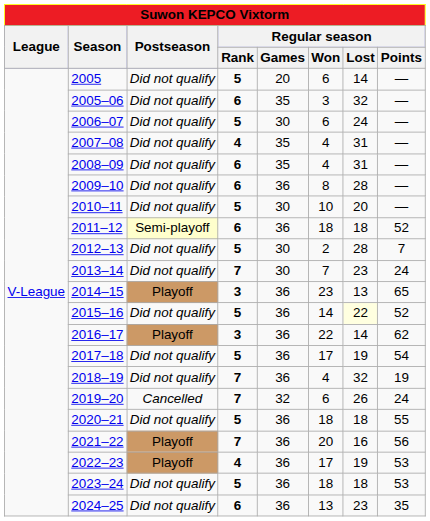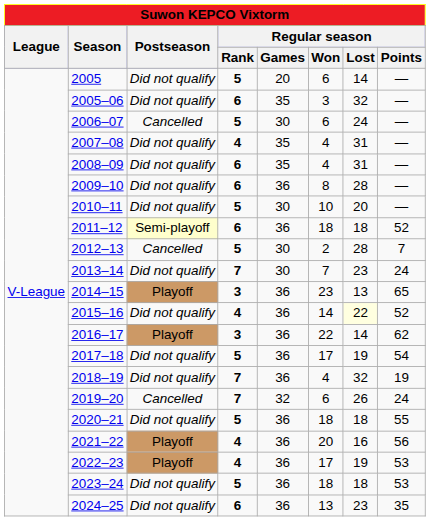 <table class="wikitable">
 <tr>
 <th colspan="8" style="background:#ED1C24; border:1px solid yellow"><span>Suwon KEPCO Vixtorm</span></th>
 </tr>
 <tr>
 </tr>
 <tr bgcolor=#7070ff>
 <th rowspan="2">League</th>
 <th rowspan="2">Season</th>
 <th rowspan="2">Postseason</th>
 <th colspan="5">Regular season</th>
 </tr>
 <tr>
 <th>Rank</th>
 <th>Games</th>
 <th>Won</th>
 <th>Lost</th>
 <th>Points</th>
 </tr>
 <tr>
 <td rowspan=21><a href='#'>V-League</a></td>
 <td><a href='#'>2005</a></td>
 <td align=center><em>Did not qualify</em></td>
 <td align=center><strong>5</strong></td>
 <td align=center>20</td>
 <td align=center>6</td>
 <td align=center>14</td>
 <td align=center>—</td>
 </tr>
 <tr>
 <td><a href='#'>2005–06</a></td>
 <td align=center><em>Did not qualify</em></td>
 <td align=center><strong>6</strong></td>
 <td align=center>35</td>
 <td align=center>3</td>
 <td align=center>32</td>
 <td align=center>—</td>
 </tr>
 <tr>
 <td><a href='#'>2006–07</a></td>
-<td align=center><em>Did not qualify</em></td>
+<td align=center><em>Cancelled</em></td>
 <td align=center><strong>5</strong></td>
 <td align=center>30</td>
 <td align=center>6</td>
 <td align=center>24</td>
 <td align=center>—</td>
 </tr>
 <tr>
 <td><a href='#'>2007–08</a></td>
 <td align=center><em>Did not qualify</em></td>
 <td align=center><strong>4</strong></td>
 <td align=center>35</td>
 <td align=center>4</td>
 <td align=center>31</td>
 <td align=center>—</td>
 </tr>
 <tr>
 <td><a href='#'>2008–09</a></td>
 <td align=center><em>Did not qualify</em></td>
 <td align=center><strong>6</strong></td>
 <td align=center>35</td>
 <td align=center>4</td>
 <td align=center>31</td>
 <td align=center>—</td>
 </tr>
 <tr>
 <td><a href='#'>2009–10</a></td>
 <td align=center><em>Did not qualify</em></td>
 <td align=center><strong>6</strong></td>
 <td align=center>36</td>
 <td align=center>8</td>
 <td align=center>28</td>
 <td align=center>—</td>
 </tr>
 <tr>
 <td><a href='#'>2010–11</a></td>
 <td align=center><em>Did not qualify</em></td>
 <td align=center><strong>5</strong></td>
 <td align=center>30</td>
 <td align=center>10</td>
 <td align=center>20</td>
 <td align=center>—</td>
 </tr>
 <tr>
 <td><a href='#'>2011–12</a></td>
 <td align=center bgcolor="#ffffcc">Semi-playoff</td>
 <td align=center><strong>6</strong></td>
 <td align=center>36</td>
 <td align=center>18</td>
 <td align=center>18</td>
 <td align=center>52</td>
 </tr>
 <tr>
 <td><a href='#'>2012–13</a></td>
-<td align=center><em>Did not qualify</em></td>
+<td align=center><em>Cancelled</em></td>
 <td align=center><strong>5</strong></td>
 <td align=center>30</td>
 <td align=center>2</td>
 <td align=center>28</td>
 <td align=center>7</td>
 </tr>
 <tr>
 <td><a href='#'>2013–14</a></td>
 <td align=center><em>Did not qualify</em></td>
 <td align=center><strong>7</strong></td>
 <td align=center>30</td>
 <td align=center>7</td>
 <td align=center>23</td>
 <td align=center>24</td>
 </tr>
 <tr>
 <td><a href='#'>2014–15</a></td>
 <td align=center bgcolor="#cc9966">Playoff</td>
 <td align=center><strong>3</strong></td>
 <td align=center>36</td>
 <td align=center>23</td>
 <td align=center>13</td>
 <td align=center>65</td>
 </tr>
 <tr>
 <td><a href='#'>2015–16</a></td>
 <td align=center><em>Did not qualify</em></td>
-<td align=center><strong>5</strong></td>
+<td align=center><strong>4</strong></td>
 <td align=center>36</td>
 <td align=center>14</td>
 <td align=center style="background: lightyellow;">22</td>
 <td align=center>52</td>
 </tr>
 <tr>
 <td><a href='#'>2016–17</a></td>
 <td align=center bgcolor="#cc9966">Playoff</td>
 <td align=center><strong>3</strong></td>
 <td align=center>36</td>
 <td align=center>22</td>
 <td align=center>14</td>
 <td align=center>62</td>
 </tr>
 <tr>
 <td><a href='#'>2017–18</a></td>
 <td align=center><em>Did not qualify</em></td>
 <td align=center><strong>5</strong></td>
 <td align=center>36</td>
 <td align=center>17</td>
 <td align=center>19</td>
 <td align=center>54</td>
 </tr>
 <tr>
 <td><a href='#'>2018–19</a></td>
 <td align=center><em>Did not qualify</em></td>
 <td align=center><strong>7</strong></td>
 <td align=center>36</td>
 <td align=center>4</td>
 <td align=center>32</td>
 <td align=center>19</td>
 </tr>
 <tr>
 <td><a href='#'>2019–20</a></td>
 <td align=center><em>Cancelled</em></td>
 <td align=center><strong>7</strong></td>
 <td align=center>32</td>
 <td align=center>6</td>
 <td align=center>26</td>
 <td align=center>24</td>
 </tr>
 <tr>
 <td><a href='#'>2020–21</a></td>
 <td align=center><em>Did not qualify</em></td>
 <td align=center><strong>5</strong></td>
 <td align=center>36</td>
 <td align=center>18</td>
 <td align=center>18</td>
 <td align=center>55</td>
 </tr>
 <tr>
 <td><a href='#'>2021–22</a></td>
 <td align=center bgcolor="#cc9966">Playoff</td>
-<td align=center><strong>7</strong></td>
+<td align=center><strong>4</strong></td>
 <td align=center>36</td>
 <td align=center>20</td>
 <td align=center>16</td>
 <td align=center>56</td>
 </tr>
 <tr>
 <td><a href='#'>2022–23</a></td>
 <td align=center bgcolor="#cc9966">Playoff</td>
 <td align=center><strong>4</strong></td>
 <td align=center>36</td>
 <td align=center>17</td>
 <td align=center>19</td>
 <td align=center>53</td>
 </tr>
 <tr>
 <td><a href='#'>2023–24</a></td>
 <td align=center><em>Did not qualify</em></td>
 <td align=center><strong>5</strong></td>
 <td align=center>36</td>
 <td align=center>18</td>
 <td align=center>18</td>
 <td align=center>53</td>
 </tr>
 <tr>
 <td><a href='#'>2024–25</a></td>
 <td align=center><em>Did not qualify</em></td>
 <td align=center><strong>6</strong></td>
 <td align=center>36</td>
 <td align=center>13</td>
 <td align=center>23</td>
 <td align=center>35</td>
 </tr>
 </table>
